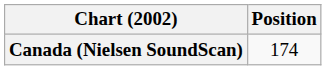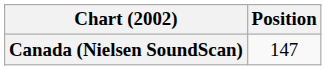 <table class="wikitable sortable plainrowheaders" style="text-align:center">
 <tr>
 <th scope="col">Chart (2002)</th>
 <th scope="col">Position</th>
 </tr>
 <tr>
 <th scope="row">Canada (Nielsen SoundScan)</th>
-<td align="center">174</td>
+<td align="center">147</td>
 </tr>
 </table>
